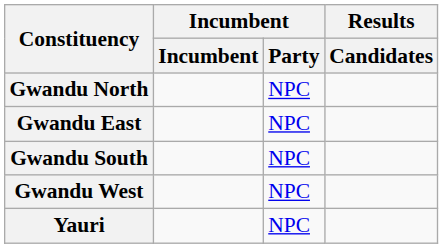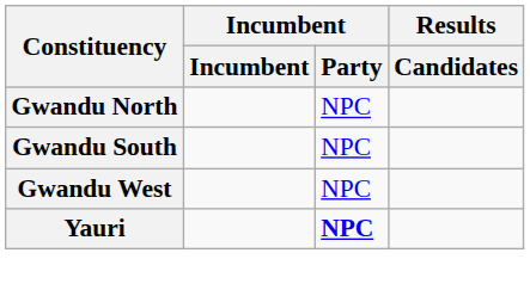 <table class="wikitable sortable">
 <tr>
 <th rowspan="2">Constituency</th>
 <th colspan="2">Incumbent</th>
 <th>Results</th>
 </tr>
 <tr valign="bottom">
 <th>Incumbent</th>
 <th>Party</th>
 <th>Candidates</th>
 </tr>
 <tr>
 <th>Gwandu North</th>
-<td></td>
-<td><a href='#'>NPC</a></td>
-<td nowrap=""></td>
-</tr>
-<tr>
-<th>Gwandu East</th>
 <td></td>
 <td><a href='#'>NPC</a></td>
 <td nowrap=""></td>
 </tr>
 <tr>
 <th>Gwandu South</th>
 <td></td>
 <td><a href='#'>NPC</a></td>
 <td nowrap=""></td>
 </tr>
 <tr>
 <th>Gwandu West</th>
 <td></td>
 <td><a href='#'>NPC</a></td>
 <td nowrap=""></td>
 </tr>
 <tr>
 <th>Yauri</th>
 <td></td>
-<td><a href='#'>NPC</a></td>
+<td><strong><a href='#'>NPC</a></strong></td>
 <td nowrap=""></td>
 </tr>
 </table>
